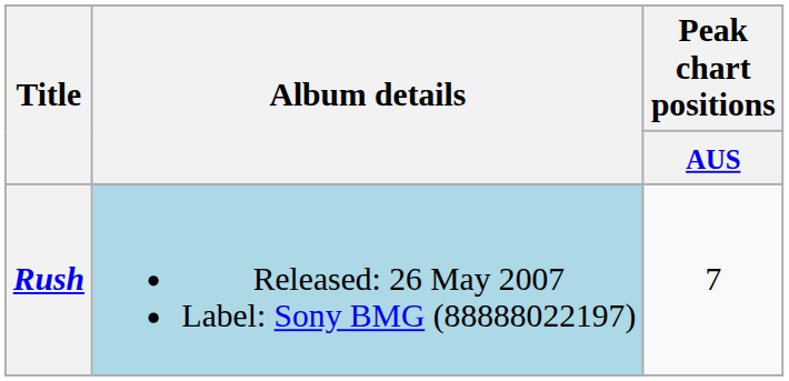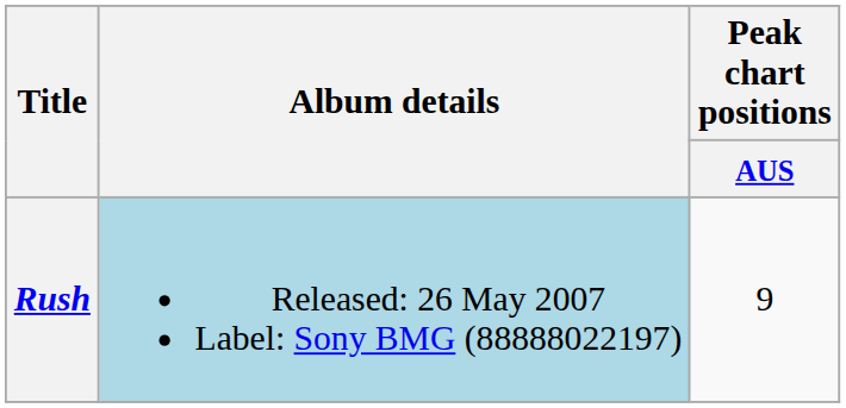 <table class="wikitable plainrowheaders" style="text-align:center;">
 <tr>
 <th rowspan="2">Title</th>
 <th rowspan="2">Album details</th>
 <th>Peak chart positions</th>
 </tr>
 <tr>
 <th style="width:40px;"><small><a href='#'>AUS</a></small><br></th>
 </tr>
 <tr>
 <th scope="row"><em><a href='#'>Rush</a></em></th>
 <td style="background: lightblue;"><br><ul><li>Released: 26 May 2007</li><li>Label: <a href='#'>Sony BMG</a> (88888022197)</li></ul></td>
-<td>7</td>
+<td>9</td>
 </tr>
 </table>
